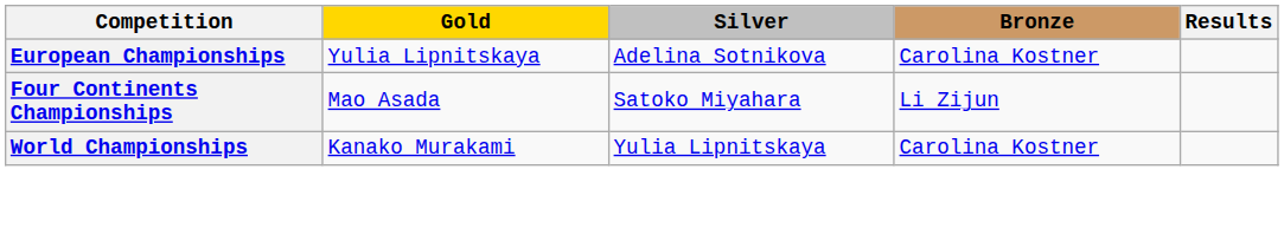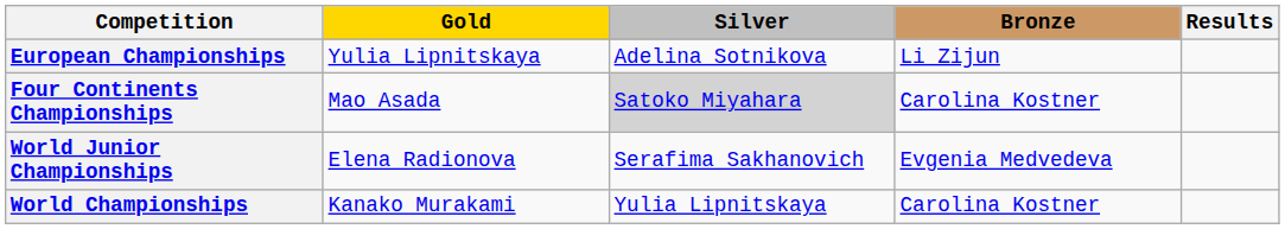 <table class="wikitable unsortable" style="text-align:left; width:90%">
 <tr>
 <th scope="col" style="text-align:center; width:25%">Competition</th>
 <td scope="col" style="text-align:center; width:22.5%; background:gold"><strong>Gold</strong></td>
 <td scope="col" style="text-align:center; width:22.5%; background:silver"><strong>Silver</strong></td>
 <td scope="col" style="text-align:center; width:22.5%; background:#c96"><strong>Bronze</strong></td>
 <th scope="col" style="text-align:center; width:7.5%">Results</th>
 </tr>
 <tr>
 <th scope="row" style="text-align:left"> <a href='#'>European Championships</a></th>
 <td> <a href='#'>Yulia Lipnitskaya</a></td>
 <td> <a href='#'>Adelina Sotnikova</a></td>
-<td> <a href='#'>Carolina Kostner</a></td>
+<td> <a href='#'>Li Zijun</a></td>
 <td></td>
 </tr>
 <tr>
 <th scope="row" style="text-align:left"> <a href='#'>Four Continents Championships</a></th>
 <td> <a href='#'>Mao Asada</a></td>
-<td> <a href='#'>Satoko Miyahara</a></td>
-<td> <a href='#'>Li Zijun</a></td>
+<td style="background: lightgrey;"> <a href='#'>Satoko Miyahara</a></td>
+<td> <a href='#'>Carolina Kostner</a></td>
+<td></td>
+</tr>
+<tr>
+<th scope="row" style="text-align:left"> <a href='#'>World Junior Championships</a></th>
+<td> <a href='#'>Elena Radionova</a></td>
+<td> <a href='#'>Serafima Sakhanovich</a></td>
+<td> <a href='#'>Evgenia Medvedeva</a></td>
 <td></td>
 </tr>
 <tr>
 <th scope="row" style="text-align:left"> <a href='#'>World Championships</a></th>
 <td> <a href='#'>Kanako Murakami</a></td>
 <td> <a href='#'>Yulia Lipnitskaya</a></td>
 <td> <a href='#'>Carolina Kostner</a></td>
 <td></td>
 </tr>
 </table>
